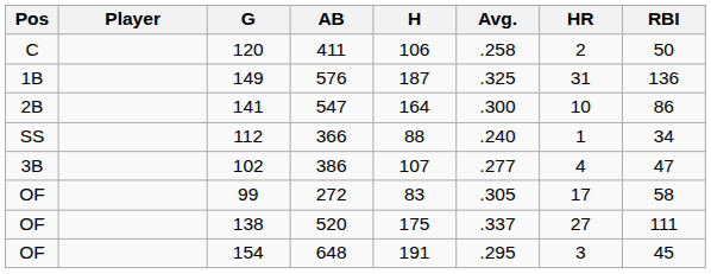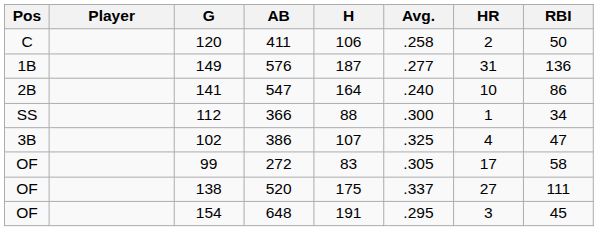 <table class="wikitable sortable">
 <tr>
 <th bgcolor="#DDDDFF" width="5%">Pos</th>
 <th bgcolor="#DDDDFF" width="16%">Player</th>
 <th bgcolor="#DDDDFF" width="9%">G</th>
 <th bgcolor="#DDDDFF" width="9%">AB</th>
 <th bgcolor="#DDDDFF" width="9%">H</th>
 <th bgcolor="#DDDDFF" width="9%">Avg.</th>
 <th bgcolor="#DDDDFF" width="9%">HR</th>
 <th bgcolor="#DDDDFF" width="9%">RBI</th>
 </tr>
 <tr align="center">
 <td>C</td>
 <td></td>
 <td>120</td>
 <td>411</td>
 <td>106</td>
 <td>.258</td>
 <td>2</td>
 <td>50</td>
 </tr>
 <tr align="center">
 <td>1B</td>
 <td></td>
 <td>149</td>
 <td>576</td>
 <td>187</td>
-<td>.325</td>
+<td>.277</td>
 <td>31</td>
 <td>136</td>
 </tr>
 <tr align="center">
 <td>2B</td>
 <td></td>
 <td>141</td>
 <td>547</td>
 <td>164</td>
-<td>.300</td>
+<td>.240</td>
 <td>10</td>
 <td>86</td>
 </tr>
 <tr align="center">
 <td>SS</td>
 <td></td>
 <td>112</td>
 <td>366</td>
 <td>88</td>
-<td>.240</td>
+<td>.300</td>
 <td>1</td>
 <td>34</td>
 </tr>
 <tr align="center">
 <td>3B</td>
 <td></td>
 <td>102</td>
 <td>386</td>
 <td>107</td>
-<td>.277</td>
+<td>.325</td>
 <td>4</td>
 <td>47</td>
 </tr>
 <tr align="center">
 <td>OF</td>
 <td></td>
 <td>99</td>
 <td>272</td>
 <td>83</td>
 <td>.305</td>
 <td>17</td>
 <td>58</td>
 </tr>
 <tr align="center">
 <td>OF</td>
 <td></td>
 <td>138</td>
 <td>520</td>
 <td>175</td>
 <td>.337</td>
 <td>27</td>
 <td>111</td>
 </tr>
 <tr align="center">
 <td>OF</td>
 <td></td>
 <td>154</td>
 <td>648</td>
 <td>191</td>
 <td>.295</td>
 <td>3</td>
 <td>45</td>
 </tr>
 </table>
